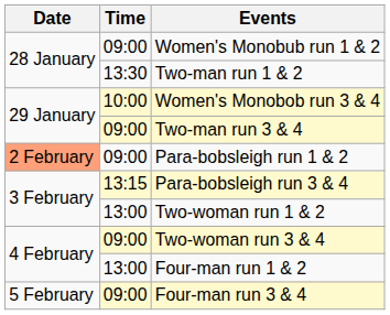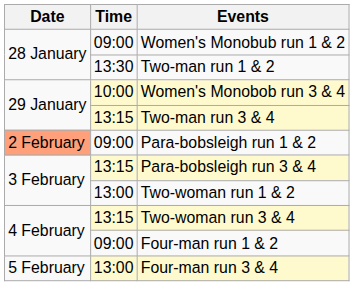 <table class="wikitable">
 <tr>
 <th>Date</th>
 <th>Time</th>
 <th>Events</th>
 </tr>
 <tr>
 <td rowspan=2>28 January</td>
 <td>09:00</td>
 <td>Women's Monobub run 1 & 2</td>
 </tr>
 <tr>
 <td>13:30</td>
 <td>Two-man run 1 & 2</td>
 </tr>
 <tr>
 <td rowspan="2">29 January</td>
 <td bgcolor="lemonchiffon">10:00</td>
 <td bgcolor="lemonchiffon">Women's Monobob run 3 & 4</td>
 </tr>
 <tr bgcolor="lemonchiffon">
-<td bgcolor="lemonchiffon">09:00</td>
+<td bgcolor="lemonchiffon">13:15</td>
 <td bgcolor="lemonchiffon">Two-man run 3 & 4</td>
 </tr>
 <tr>
 <td style="background: lightsalmon;">2 February</td>
 <td>09:00</td>
 <td>Para-bobsleigh run 1 & 2</td>
 </tr>
 <tr>
 <td rowspan="2">3 February</td>
 <td bgcolor="lemonchiffon">13:15</td>
 <td bgcolor="lemonchiffon">Para-bobsleigh run 3 & 4</td>
 </tr>
 <tr>
 <td>13:00</td>
 <td>Two-woman run 1 & 2</td>
 </tr>
 <tr>
 <td rowspan="2">4 February</td>
-<td bgcolor="lemonchiffon">09:00</td>
+<td bgcolor="lemonchiffon">13:15</td>
 <td bgcolor="lemonchiffon">Two-woman run 3 & 4</td>
 </tr>
 <tr>
-<td>13:00</td>
+<td>09:00</td>
 <td>Four-man run 1 & 2</td>
 </tr>
 <tr>
 <td>5 February</td>
-<td bgcolor="lemonchiffon">09:00</td>
+<td bgcolor="lemonchiffon">13:00</td>
 <td bgcolor="lemonchiffon">Four-man run 3 & 4</td>
 </tr>
 </table>
